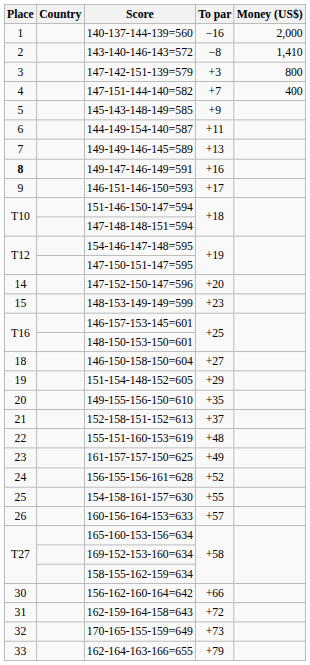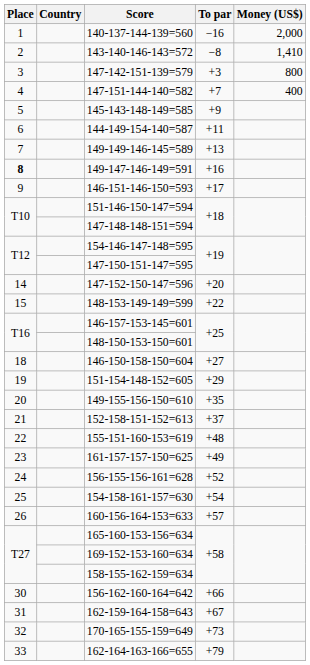 <table class="wikitable" style="font-size:95%;">
 <tr>
 <th>Place</th>
 <th>Country</th>
 <th>Score</th>
 <th>To par</th>
 <th>Money (US$)</th>
 </tr>
 <tr>
 <td align=center>1</td>
 <td></td>
 <td>140-137-144-139=560</td>
 <td align=center>−16</td>
 <td align=right>2,000</td>
 </tr>
 <tr>
 <td align=center>2</td>
 <td></td>
 <td>143-140-146-143=572</td>
 <td align=center>−8</td>
 <td align=right>1,410</td>
 </tr>
 <tr>
 <td align=center>3</td>
 <td></td>
 <td>147-142-151-139=579</td>
 <td align=center>+3</td>
 <td align=right>800</td>
 </tr>
 <tr>
 <td align=center>4</td>
 <td></td>
 <td>147-151-144-140=582</td>
 <td align=center>+7</td>
 <td align=right>400</td>
 </tr>
 <tr>
 <td align=center>5</td>
 <td></td>
 <td>145-143-148-149=585</td>
 <td align=center>+9</td>
 <td align=right></td>
 </tr>
 <tr>
 <td align=center>6</td>
 <td></td>
 <td>144-149-154-140=587</td>
 <td align=center>+11</td>
 <td align=right></td>
 </tr>
 <tr>
 <td align=center>7</td>
 <td></td>
 <td>149-149-146-145=589</td>
 <td align=center>+13</td>
 <td align=right></td>
 </tr>
 <tr>
 <td align=center><strong>8</strong></td>
 <td></td>
 <td>149-147-146-149=591</td>
 <td align=center>+16</td>
 <td align=right></td>
 </tr>
 <tr>
 <td align=center>9</td>
 <td></td>
 <td>146-151-146-150=593</td>
 <td align=center>+17</td>
 <td align=right></td>
 </tr>
 <tr>
 <td align=center rowspan=2>T10</td>
 <td></td>
 <td>151-146-150-147=594</td>
 <td align=center rowspan=2>+18</td>
 <td align=right rowspan=2></td>
 </tr>
 <tr>
 <td></td>
 <td>147-148-148-151=594</td>
 </tr>
 <tr>
 <td align=center rowspan=2>T12</td>
 <td></td>
 <td>154-146-147-148=595</td>
 <td align=center rowspan=2>+19</td>
 <td align=right rowspan=2></td>
 </tr>
 <tr>
 <td></td>
 <td>147-150-151-147=595</td>
 </tr>
 <tr>
 <td align=center>14</td>
 <td></td>
 <td>147-152-150-147=596</td>
 <td align=center>+20</td>
 <td align=right></td>
 </tr>
 <tr>
 <td align=center>15</td>
 <td></td>
 <td>148-153-149-149=599</td>
-<td align=center>+23</td>
+<td align=center>+22</td>
 <td align=right></td>
 </tr>
 <tr>
 <td align=center rowspan=2>T16</td>
 <td></td>
 <td>146-157-153-145=601</td>
 <td align=center rowspan=2>+25</td>
 <td align=right rowspan=2></td>
 </tr>
 <tr>
 <td></td>
 <td>148-150-153-150=601</td>
 </tr>
 <tr>
 <td align=center>18</td>
 <td></td>
 <td>146-150-158-150=604</td>
 <td align=center>+27</td>
 <td align=right></td>
 </tr>
 <tr>
 <td align=center>19</td>
 <td></td>
 <td>151-154-148-152=605</td>
 <td align=center>+29</td>
 <td align=right></td>
 </tr>
 <tr>
 <td align=center>20</td>
 <td></td>
 <td>149-155-156-150=610</td>
 <td align=center>+35</td>
 <td align=right></td>
 </tr>
 <tr>
 <td align=center>21</td>
 <td></td>
 <td>152-158-151-152=613</td>
 <td align=center>+37</td>
 <td align=right></td>
 </tr>
 <tr>
 <td align=center>22</td>
 <td></td>
 <td>155-151-160-153=619</td>
 <td align=center>+48</td>
 <td align=right></td>
 </tr>
 <tr>
 <td align=center>23</td>
 <td></td>
 <td>161-157-157-150=625</td>
 <td align=center>+49</td>
 <td align=right></td>
 </tr>
 <tr>
 <td align=center>24</td>
 <td></td>
 <td>156-155-156-161=628</td>
 <td align=center>+52</td>
 <td align=right></td>
 </tr>
 <tr>
 <td align=center>25</td>
 <td></td>
 <td>154-158-161-157=630</td>
-<td align=center>+55</td>
+<td align=center>+54</td>
 <td align=right></td>
 </tr>
 <tr>
 <td align=center>26</td>
 <td></td>
 <td>160-156-164-153=633</td>
 <td align=center>+57</td>
 <td align=right></td>
 </tr>
 <tr>
 <td align=center rowspan=3>T27</td>
 <td></td>
 <td>165-160-153-156=634</td>
 <td align=center rowspan=3>+58</td>
 <td align=right rowspan=3></td>
 </tr>
 <tr>
 <td></td>
 <td>169-152-153-160=634</td>
 </tr>
 <tr>
 <td></td>
 <td>158-155-162-159=634</td>
 </tr>
 <tr>
 <td align=center>30</td>
 <td></td>
 <td>156-162-160-164=642</td>
 <td align=center>+66</td>
 <td align=right></td>
 </tr>
 <tr>
 <td align=center>31</td>
 <td></td>
 <td>162-159-164-158=643</td>
-<td align=center>+72</td>
+<td align=center>+67</td>
 <td align=right></td>
 </tr>
 <tr>
 <td align=center>32</td>
 <td></td>
 <td>170-165-155-159=649</td>
 <td align=center>+73</td>
 <td align=right></td>
 </tr>
 <tr>
 <td align=center>33</td>
 <td></td>
 <td>162-164-163-166=655</td>
 <td align=center>+79</td>
 <td align=right></td>
 </tr>
 </table>
